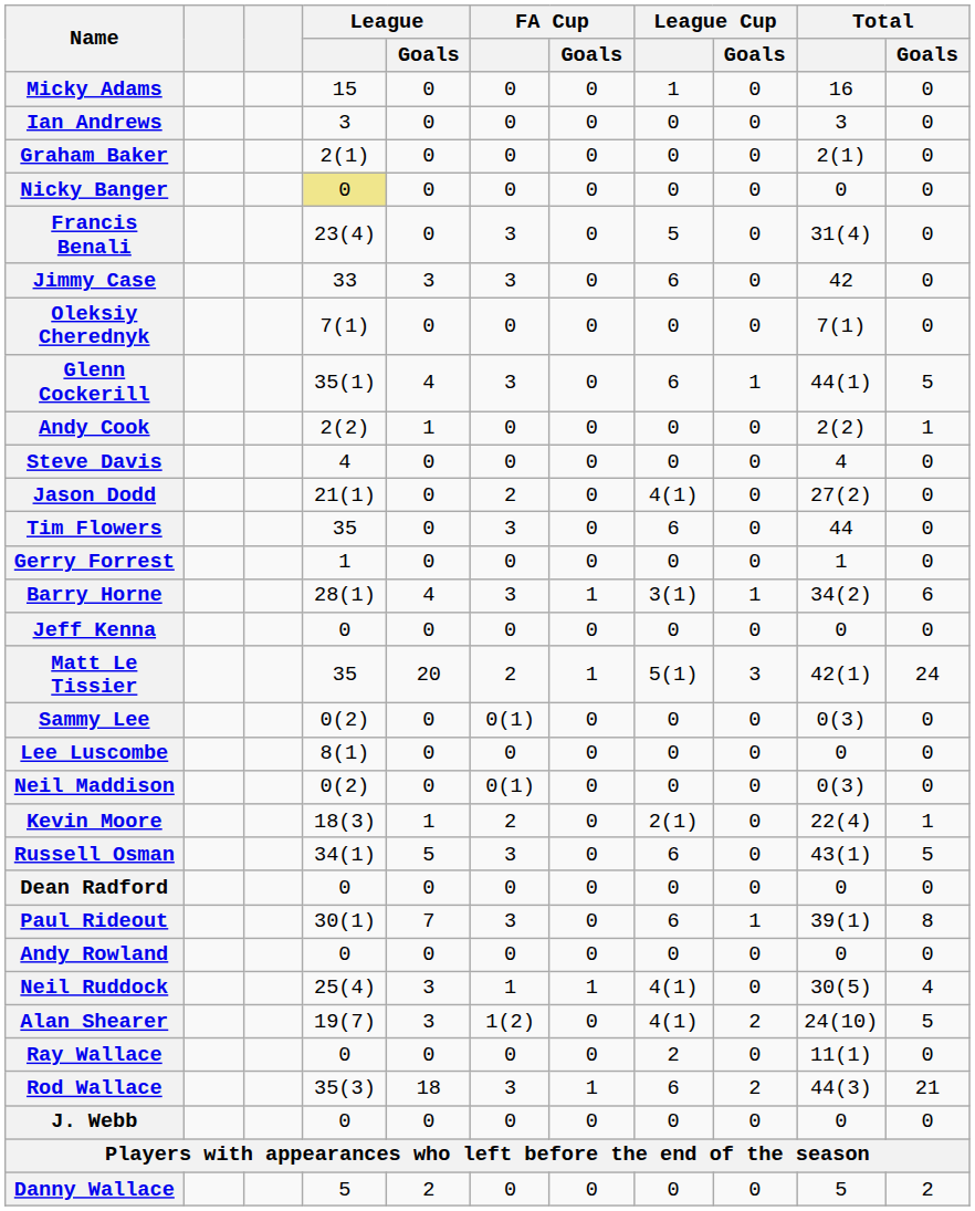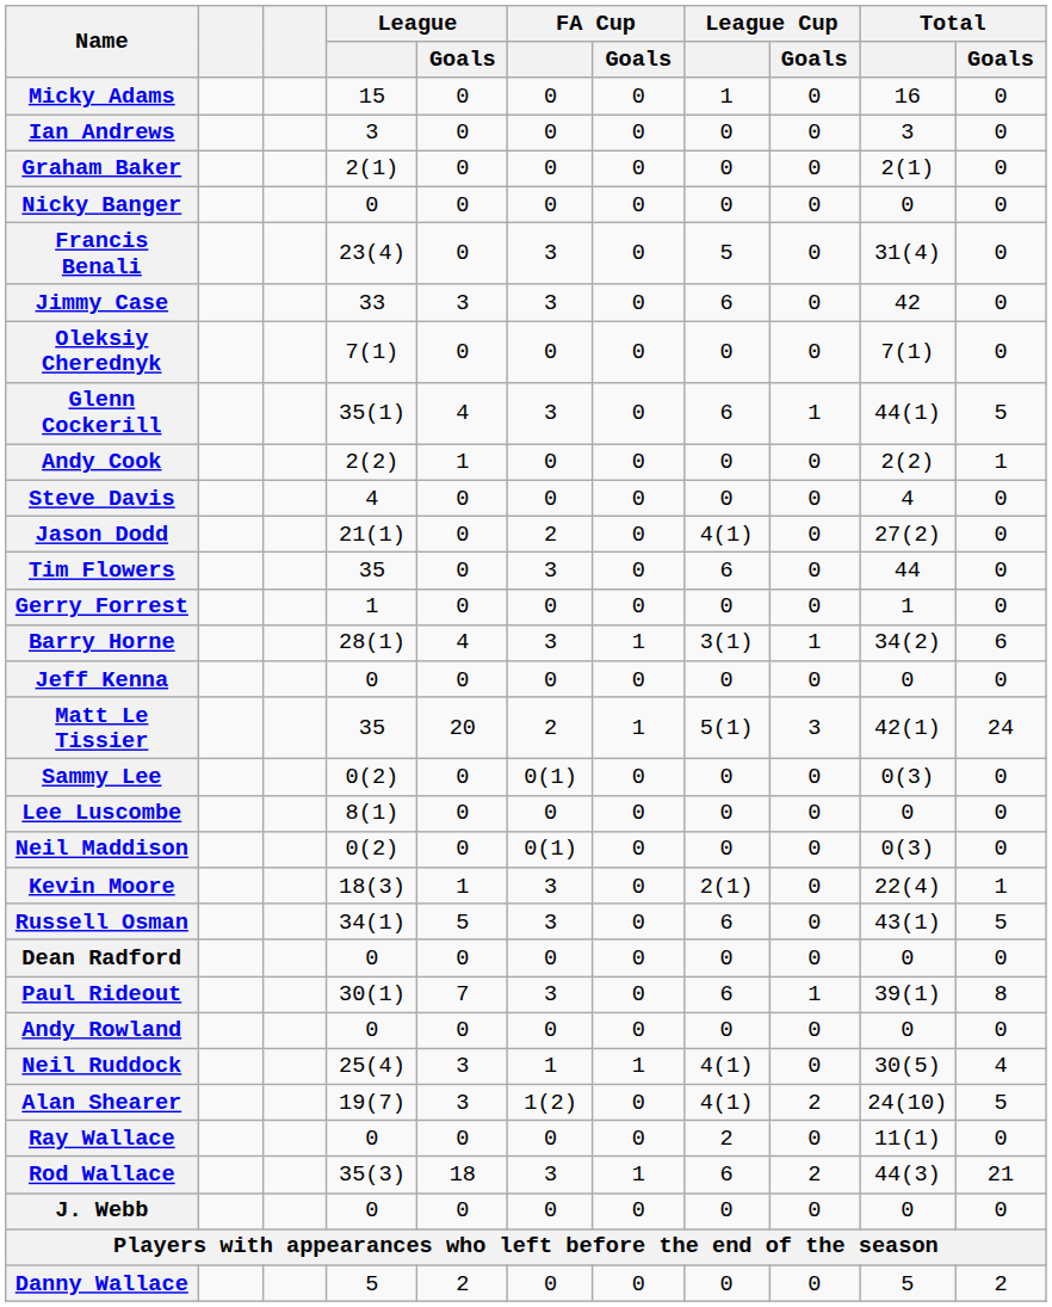 <table class="wikitable plainrowheaders" style="text-align:center;">
 <tr>
 <th scope="col" rowspan="2" style="width:10em;">Name</th>
 <th scope="col" rowspan="2" style="width:4em;"></th>
 <th scope="col" rowspan="2" style="width:4em;"></th>
 <th scope="col" colspan="2">League</th>
 <th scope="col" colspan="2">FA Cup</th>
 <th scope="col" colspan="2">League Cup</th>
 <th scope="col" colspan="2">Total</th>
 </tr>
 <tr>
 <th scope="col" style="width:4em;"></th>
 <th scope="col" style="width:4em;">Goals</th>
 <th scope="col" style="width:4em;"></th>
 <th scope="col" style="width:4em;">Goals</th>
 <th scope="col" style="width:4em;"></th>
 <th scope="col" style="width:4em;">Goals</th>
 <th scope="col" style="width:4em;"></th>
 <th scope="col" style="width:4em;">Goals</th>
 </tr>
 <tr>
 <th scope="row"><a href='#'>Micky Adams</a></th>
 <td></td>
 <td></td>
 <td>15</td>
 <td>0</td>
 <td>0</td>
 <td>0</td>
 <td>1</td>
 <td>0</td>
 <td>16</td>
 <td>0</td>
 </tr>
 <tr>
 <th scope="row"><a href='#'>Ian Andrews</a></th>
 <td></td>
 <td></td>
 <td>3</td>
 <td>0</td>
 <td>0</td>
 <td>0</td>
 <td>0</td>
 <td>0</td>
 <td>3</td>
 <td>0</td>
 </tr>
 <tr>
 <th scope="row"><a href='#'>Graham Baker</a></th>
 <td></td>
 <td></td>
 <td>2(1)</td>
 <td>0</td>
 <td>0</td>
 <td>0</td>
 <td>0</td>
 <td>0</td>
 <td>2(1)</td>
 <td>0</td>
 </tr>
 <tr>
 <th scope="row"><a href='#'>Nicky Banger</a></th>
 <td></td>
 <td></td>
-<td style="background: khaki;">0</td>
+<td>0</td>
 <td>0</td>
 <td>0</td>
 <td>0</td>
 <td>0</td>
 <td>0</td>
 <td>0</td>
 <td>0</td>
 </tr>
 <tr>
 <th scope="row"><a href='#'>Francis Benali</a></th>
 <td></td>
 <td></td>
 <td>23(4)</td>
 <td>0</td>
 <td>3</td>
 <td>0</td>
 <td>5</td>
 <td>0</td>
 <td>31(4)</td>
 <td>0</td>
 </tr>
 <tr>
 <th scope="row"><a href='#'>Jimmy Case</a></th>
 <td></td>
 <td></td>
 <td>33</td>
 <td>3</td>
 <td>3</td>
 <td>0</td>
 <td>6</td>
 <td>0</td>
 <td>42</td>
 <td>0</td>
 </tr>
 <tr>
 <th scope="row"><a href='#'>Oleksiy Cherednyk</a></th>
 <td></td>
 <td></td>
 <td>7(1)</td>
 <td>0</td>
 <td>0</td>
 <td>0</td>
 <td>0</td>
 <td>0</td>
 <td>7(1)</td>
 <td>0</td>
 </tr>
 <tr>
 <th scope="row"><a href='#'>Glenn Cockerill</a></th>
 <td></td>
 <td></td>
 <td>35(1)</td>
 <td>4</td>
 <td>3</td>
 <td>0</td>
 <td>6</td>
 <td>1</td>
 <td>44(1)</td>
 <td>5</td>
 </tr>
 <tr>
 <th scope="row"><a href='#'>Andy Cook</a></th>
 <td></td>
 <td></td>
 <td>2(2)</td>
 <td>1</td>
 <td>0</td>
 <td>0</td>
 <td>0</td>
 <td>0</td>
 <td>2(2)</td>
 <td>1</td>
 </tr>
 <tr>
 <th scope="row"><a href='#'>Steve Davis</a></th>
 <td></td>
 <td></td>
 <td>4</td>
 <td>0</td>
 <td>0</td>
 <td>0</td>
 <td>0</td>
 <td>0</td>
 <td>4</td>
 <td>0</td>
 </tr>
 <tr>
 <th scope="row"><a href='#'>Jason Dodd</a></th>
 <td></td>
 <td></td>
 <td>21(1)</td>
 <td>0</td>
 <td>2</td>
 <td>0</td>
 <td>4(1)</td>
 <td>0</td>
 <td>27(2)</td>
 <td>0</td>
 </tr>
 <tr>
 <th scope="row"><a href='#'>Tim Flowers</a></th>
 <td></td>
 <td></td>
 <td>35</td>
 <td>0</td>
 <td>3</td>
 <td>0</td>
 <td>6</td>
 <td>0</td>
 <td>44</td>
 <td>0</td>
 </tr>
 <tr>
 <th scope="row"><a href='#'>Gerry Forrest</a></th>
 <td></td>
 <td></td>
 <td>1</td>
 <td>0</td>
 <td>0</td>
 <td>0</td>
 <td>0</td>
 <td>0</td>
 <td>1</td>
 <td>0</td>
 </tr>
 <tr>
 <th scope="row"><a href='#'>Barry Horne</a></th>
 <td></td>
 <td></td>
 <td>28(1)</td>
 <td>4</td>
 <td>3</td>
 <td>1</td>
 <td>3(1)</td>
 <td>1</td>
 <td>34(2)</td>
 <td>6</td>
 </tr>
 <tr>
 <th scope="row"><a href='#'>Jeff Kenna</a></th>
 <td></td>
 <td></td>
 <td>0</td>
 <td>0</td>
 <td>0</td>
 <td>0</td>
 <td>0</td>
 <td>0</td>
 <td>0</td>
 <td>0</td>
 </tr>
 <tr>
 <th scope="row"><a href='#'>Matt Le Tissier</a></th>
 <td></td>
 <td></td>
 <td>35</td>
 <td>20</td>
 <td>2</td>
 <td>1</td>
 <td>5(1)</td>
 <td>3</td>
 <td>42(1)</td>
 <td>24</td>
 </tr>
 <tr>
 <th scope="row"><a href='#'>Sammy Lee</a></th>
 <td></td>
 <td></td>
 <td>0(2)</td>
 <td>0</td>
 <td>0(1)</td>
 <td>0</td>
 <td>0</td>
 <td>0</td>
 <td>0(3)</td>
 <td>0</td>
 </tr>
 <tr>
 <th scope="row"><a href='#'>Lee Luscombe</a></th>
 <td></td>
 <td></td>
 <td>8(1)</td>
 <td>0</td>
 <td>0</td>
 <td>0</td>
 <td>0</td>
 <td>0</td>
 <td>0</td>
 <td>0</td>
 </tr>
 <tr>
 <th scope="row"><a href='#'>Neil Maddison</a></th>
 <td></td>
 <td></td>
 <td>0(2)</td>
 <td>0</td>
 <td>0(1)</td>
 <td>0</td>
 <td>0</td>
 <td>0</td>
 <td>0(3)</td>
 <td>0</td>
 </tr>
 <tr>
 <th scope="row"><a href='#'>Kevin Moore</a></th>
 <td></td>
 <td></td>
 <td>18(3)</td>
 <td>1</td>
-<td>2</td>
+<td>3</td>
 <td>0</td>
 <td>2(1)</td>
 <td>0</td>
 <td>22(4)</td>
 <td>1</td>
 </tr>
 <tr>
 <th scope="row"><a href='#'>Russell Osman</a></th>
 <td></td>
 <td></td>
 <td>34(1)</td>
 <td>5</td>
 <td>3</td>
 <td>0</td>
 <td>6</td>
 <td>0</td>
 <td>43(1)</td>
 <td>5</td>
 </tr>
 <tr>
 <th scope="row">Dean Radford</th>
 <td></td>
 <td></td>
 <td>0</td>
 <td>0</td>
 <td>0</td>
 <td>0</td>
 <td>0</td>
 <td>0</td>
 <td>0</td>
 <td>0</td>
 </tr>
 <tr>
 <th scope="row"><a href='#'>Paul Rideout</a></th>
 <td></td>
 <td></td>
 <td>30(1)</td>
 <td>7</td>
 <td>3</td>
 <td>0</td>
 <td>6</td>
 <td>1</td>
 <td>39(1)</td>
 <td>8</td>
 </tr>
 <tr>
 <th scope="row"><a href='#'>Andy Rowland</a></th>
 <td></td>
 <td></td>
 <td>0</td>
 <td>0</td>
 <td>0</td>
 <td>0</td>
 <td>0</td>
 <td>0</td>
 <td>0</td>
 <td>0</td>
 </tr>
 <tr>
 <th scope="row"><a href='#'>Neil Ruddock</a></th>
 <td></td>
 <td></td>
 <td>25(4)</td>
 <td>3</td>
 <td>1</td>
 <td>1</td>
 <td>4(1)</td>
 <td>0</td>
 <td>30(5)</td>
 <td>4</td>
 </tr>
 <tr>
 <th scope="row"><a href='#'>Alan Shearer</a></th>
 <td></td>
 <td></td>
 <td>19(7)</td>
 <td>3</td>
 <td>1(2)</td>
 <td>0</td>
 <td>4(1)</td>
 <td>2</td>
 <td>24(10)</td>
 <td>5</td>
 </tr>
 <tr>
 <th scope="row"><a href='#'>Ray Wallace</a></th>
 <td></td>
 <td></td>
 <td>0</td>
 <td>0</td>
 <td>0</td>
 <td>0</td>
 <td>2</td>
 <td>0</td>
 <td>11(1)</td>
 <td>0</td>
 </tr>
 <tr>
 <th scope="row"><a href='#'>Rod Wallace</a></th>
 <td></td>
 <td></td>
 <td>35(3)</td>
 <td>18</td>
 <td>3</td>
 <td>1</td>
 <td>6</td>
 <td>2</td>
 <td>44(3)</td>
 <td>21</td>
 </tr>
 <tr>
 <th scope="row">J. Webb</th>
 <td></td>
 <td></td>
 <td>0</td>
 <td>0</td>
 <td>0</td>
 <td>0</td>
 <td>0</td>
 <td>0</td>
 <td>0</td>
 <td>0</td>
 </tr>
 <tr>
 <th scope="col" colspan="13">Players with appearances who left before the end of the season</th>
 </tr>
 <tr>
 <th scope="row"><a href='#'>Danny Wallace</a></th>
 <td></td>
 <td></td>
 <td>5</td>
 <td>2</td>
 <td>0</td>
 <td>0</td>
 <td>0</td>
 <td>0</td>
 <td>5</td>
 <td>2</td>
 </tr>
 </table>
